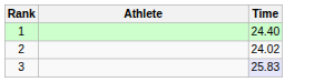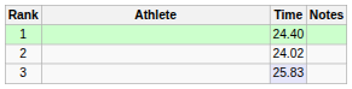 <table class="wikitable" style="text-align:center">
 <tr>
 <th>Rank</th>
 <th Style="width:18em">Athlete</th>
 <th>Time</th>
+<th>Notes</th>
 </tr>
 <tr style="background:#cfc">
 <td>1</td>
 <td style="text-align:left"></td>
 <td>24.40</td>
+<td></td>
 </tr>
 <tr>
 <td>2</td>
 <td style="text-align:left"></td>
 <td>24.02</td>
+<td></td>
 </tr>
 <tr>
 <td>3</td>
 <td style="text-align:left"></td>
 <td style="background: lavender;">25.83</td>
+<td></td>
 </tr>
 </table>
